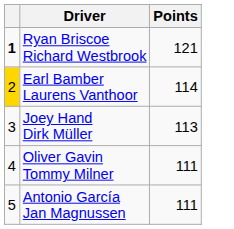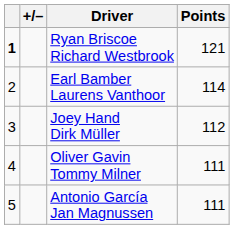 <table class="wikitable" style="font-size: 95%;">
 <tr>
 <th scope="col"></th>
+<th scope="col">+/–</th>
 <th scope="col">Driver</th>
 <th scope="col">Points</th>
 </tr>
 <tr>
 <td align=center><strong>1</strong></td>
+<td align="left"></td>
 <td> <a href='#'>Ryan Briscoe</a><br> <a href='#'>Richard Westbrook</a></td>
 <td align=right>121</td>
 </tr>
 <tr>
-<td align=center style="background: gold;">2</td>
+<td align=center>2</td>
+<td align="left"></td>
 <td> <a href='#'>Earl Bamber</a><br> <a href='#'>Laurens Vanthoor</a></td>
 <td align=right>114</td>
 </tr>
 <tr>
 <td align=center>3</td>
+<td align="left"></td>
 <td> <a href='#'>Joey Hand</a><br> <a href='#'>Dirk Müller</a></td>
-<td align=right>113</td>
+<td align=right>112</td>
 </tr>
 <tr>
 <td align=center>4</td>
+<td align="left"></td>
 <td> <a href='#'>Oliver Gavin</a><br> <a href='#'>Tommy Milner</a></td>
 <td align=right>111</td>
 </tr>
 <tr>
 <td align=center>5</td>
+<td align="left"></td>
 <td> <a href='#'>Antonio García</a><br> <a href='#'>Jan Magnussen</a></td>
 <td align=right>111</td>
 </tr>
 </table>
